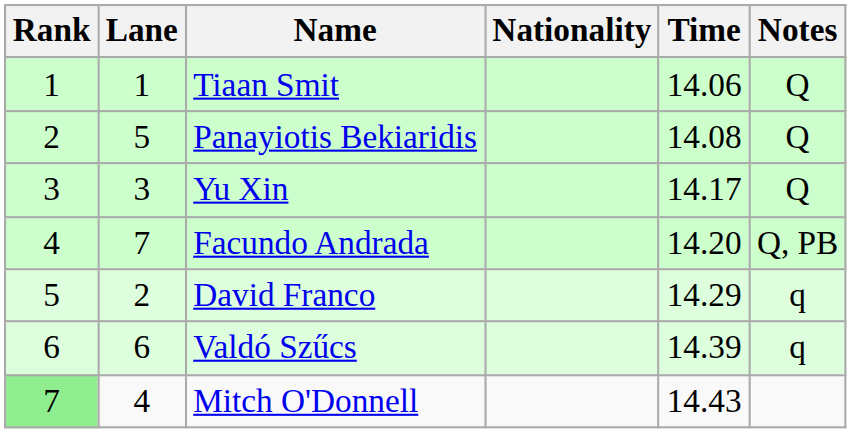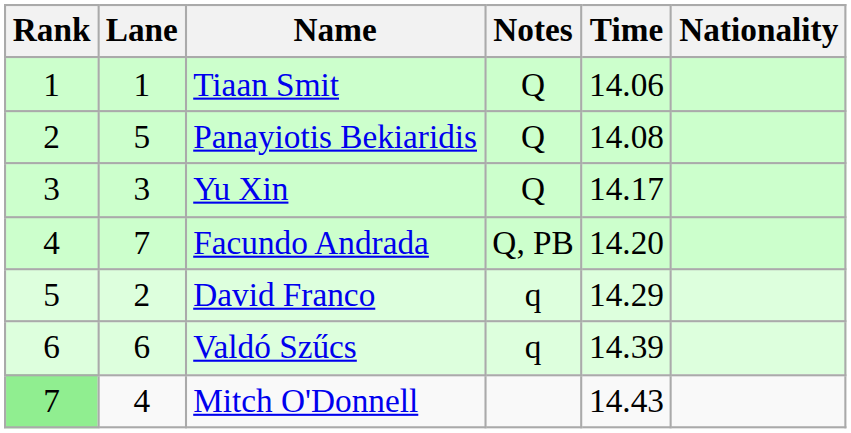 <table class="wikitable sortable" style="text-align:center">
 <tr>
 <th>Rank</th>
 <th>Lane</th>
 <th>Name</th>
+<th>Notes</th>
+<th>Time</th>
 <th>Nationality</th>
-<th>Time</th>
-<th>Notes</th>
 </tr>
 <tr bgcolor=ccffcc>
 <td>1</td>
 <td>1</td>
 <td align=left><a href='#'>Tiaan Smit</a></td>
+<td>Q</td>
+<td>14.06</td>
 <td align=left></td>
-<td>14.06</td>
-<td>Q</td>
 </tr>
 <tr bgcolor=ccffcc>
 <td>2</td>
 <td>5</td>
 <td align=left><a href='#'>Panayiotis Bekiaridis</a></td>
+<td>Q</td>
+<td>14.08</td>
 <td align=left></td>
-<td>14.08</td>
-<td>Q</td>
 </tr>
 <tr bgcolor=ccffcc>
 <td>3</td>
 <td>3</td>
 <td align=left><a href='#'>Yu Xin</a></td>
+<td>Q</td>
+<td>14.17</td>
 <td align=left></td>
-<td>14.17</td>
-<td>Q</td>
 </tr>
 <tr bgcolor=ccffcc>
 <td>4</td>
 <td>7</td>
 <td align=left><a href='#'>Facundo Andrada</a></td>
+<td>Q, PB</td>
+<td>14.20</td>
 <td align=left></td>
-<td>14.20</td>
-<td>Q, PB</td>
 </tr>
 <tr bgcolor=ddffdd>
 <td>5</td>
 <td>2</td>
 <td align=left><a href='#'>David Franco</a></td>
+<td>q</td>
+<td>14.29</td>
 <td align=left></td>
-<td>14.29</td>
-<td>q</td>
 </tr>
 <tr bgcolor=ddffdd>
 <td>6</td>
 <td>6</td>
 <td align=left><a href='#'>Valdó Szűcs</a></td>
+<td>q</td>
+<td>14.39</td>
 <td align=left></td>
-<td>14.39</td>
-<td>q</td>
 </tr>
 <tr>
 <td style="background: lightgreen;">7</td>
 <td>4</td>
 <td align=left><a href='#'>Mitch O'Donnell</a></td>
+<td></td>
+<td>14.43</td>
 <td align=left></td>
-<td>14.43</td>
-<td></td>
 </tr>
 </table>
